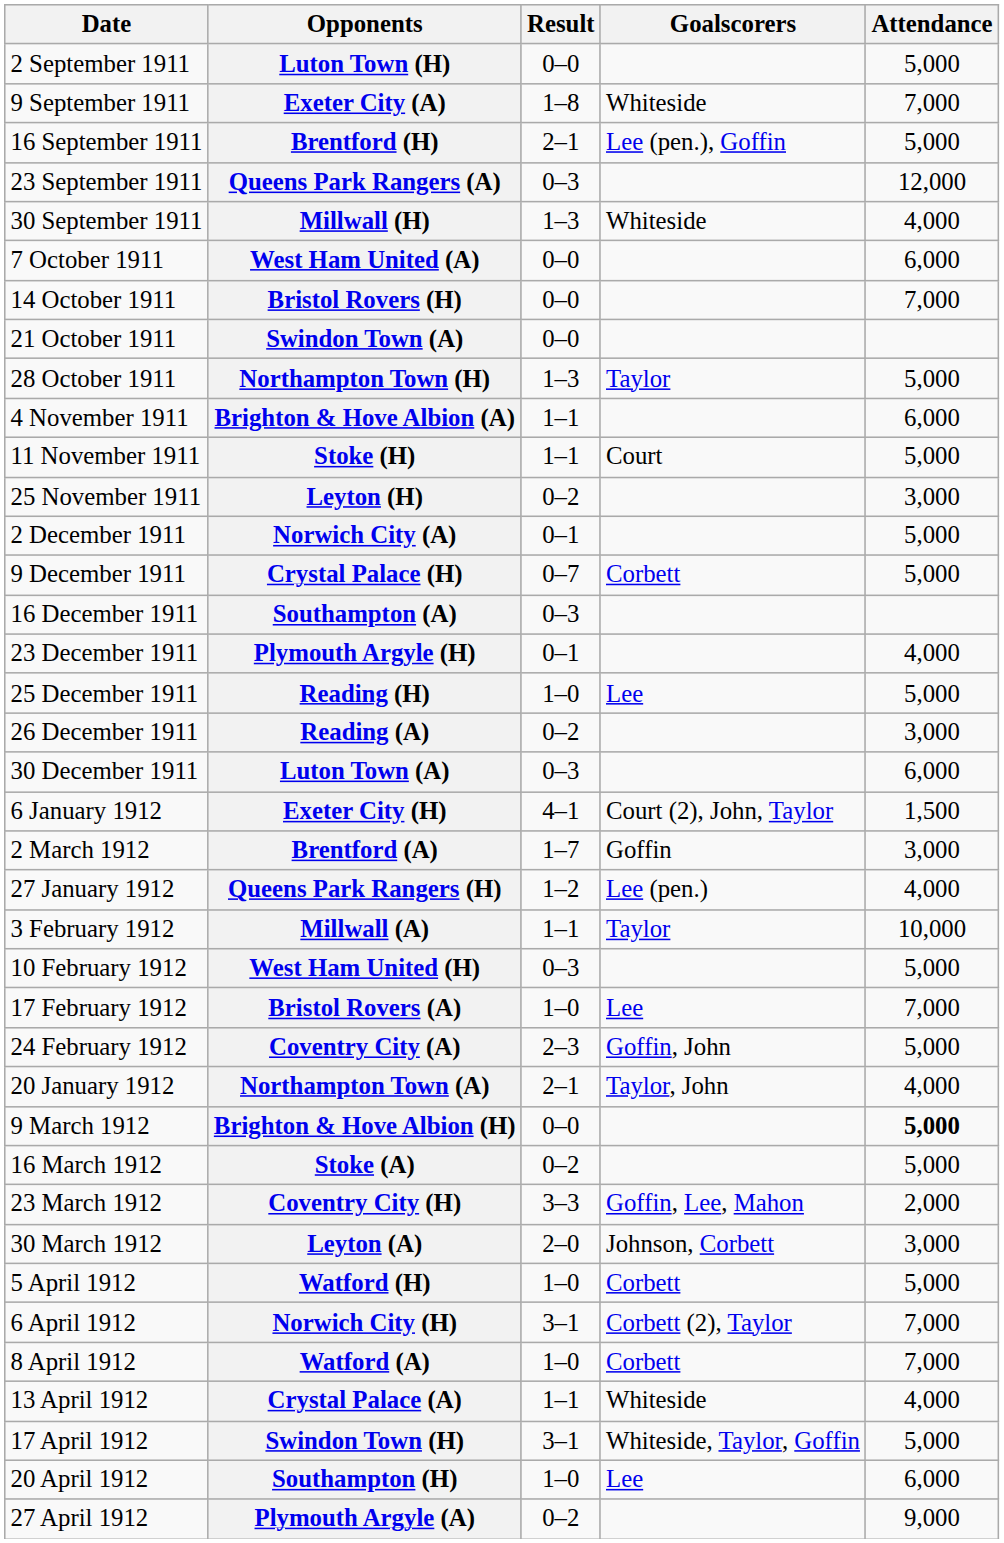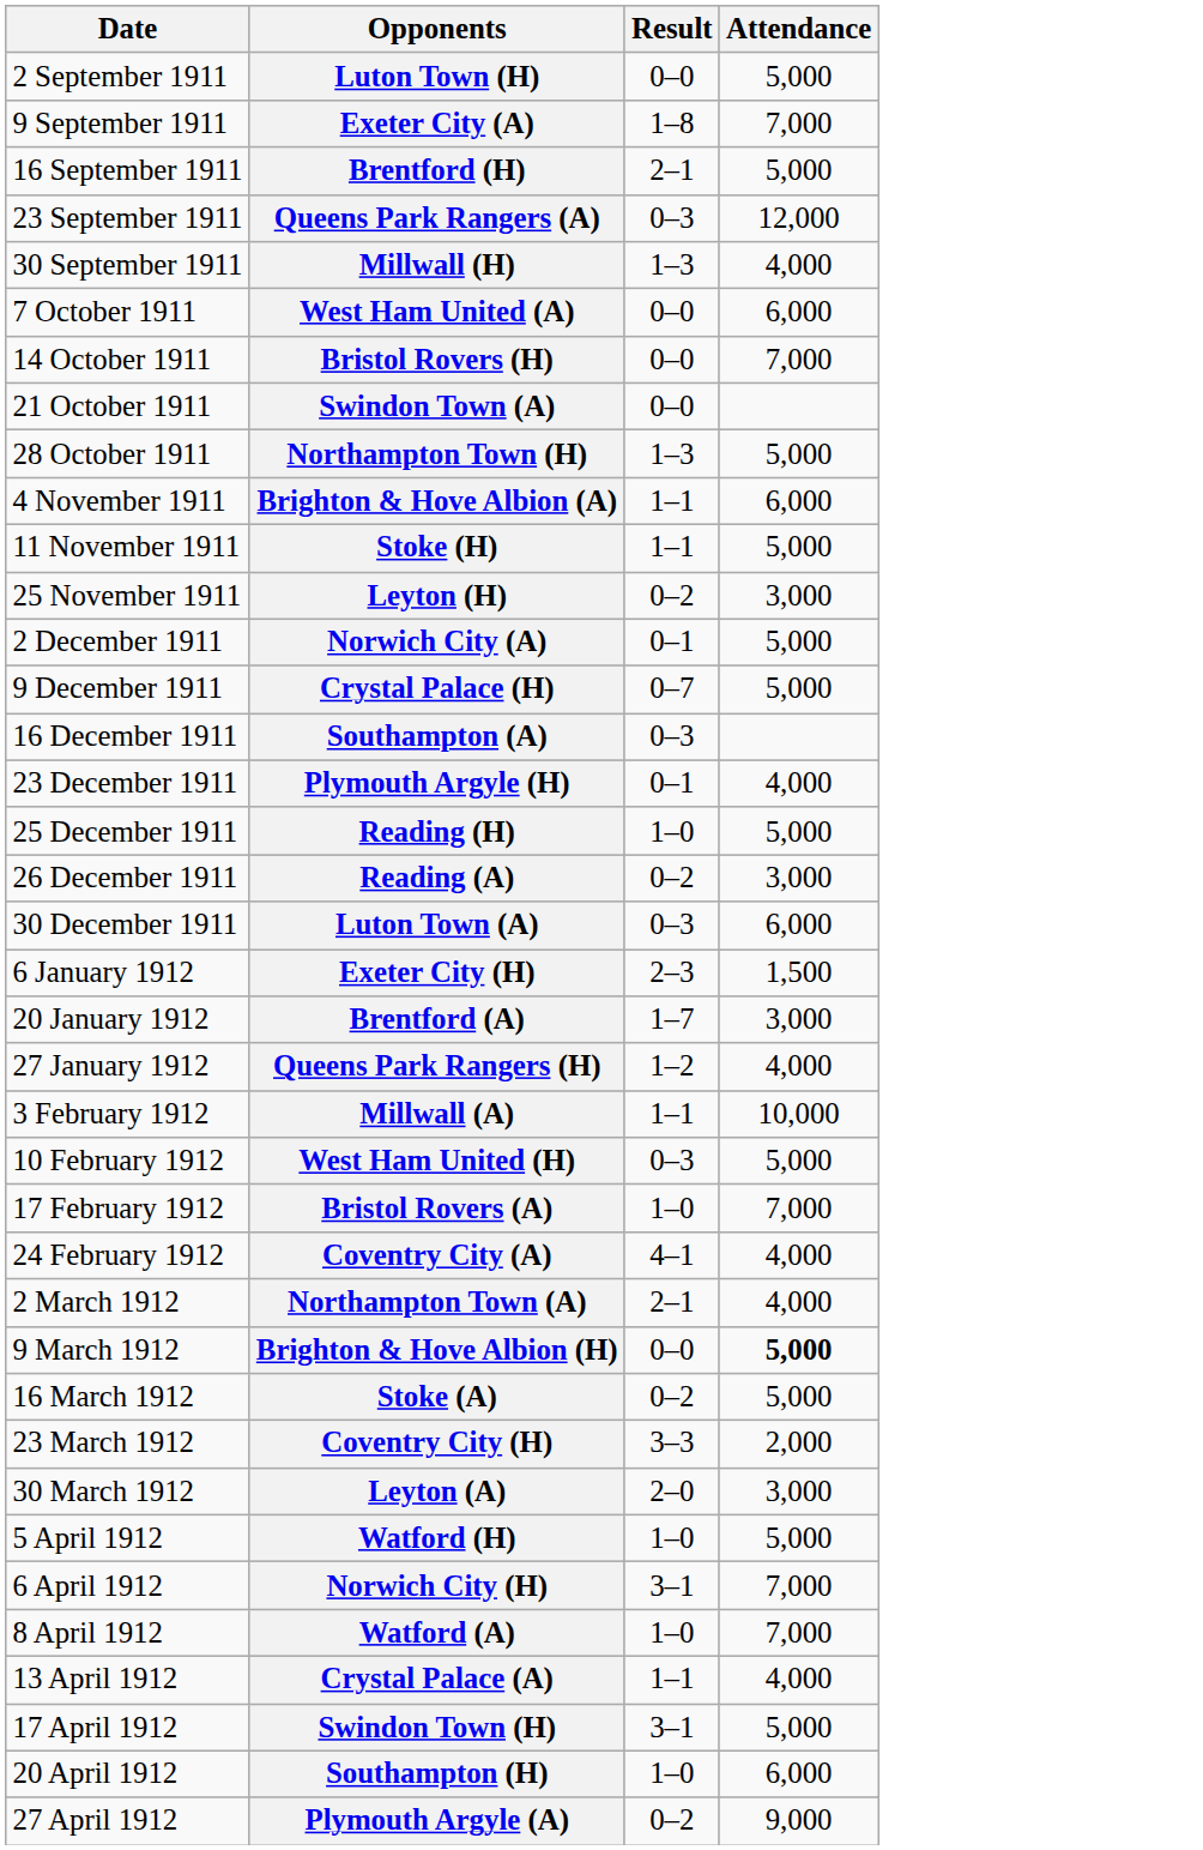 <table class="wikitable plainrowheaders sortable">
 <tr>
 <th scope=col>Date</th>
 <th scope=col>Opponents</th>
 <th scope=col>Result</th>
-<th scope=col class=unsortable>Goalscorers</th>
 <th scope=col>Attendance</th>
 </tr>
 <tr>
 <td>2 September 1911</td>
 <th scope=row><a href='#'>Luton Town</a> (H)</th>
 <td align=center>0–0</td>
-<td></td>
 <td align=center>5,000</td>
 </tr>
 <tr>
 <td>9 September 1911</td>
 <th scope=row><a href='#'>Exeter City</a> (A)</th>
 <td align=center>1–8</td>
-<td>Whiteside</td>
 <td align=center>7,000</td>
 </tr>
 <tr>
 <td>16 September 1911</td>
 <th scope=row><a href='#'>Brentford</a> (H)</th>
 <td align=center>2–1</td>
-<td><a href='#'>Lee</a> (pen.), <a href='#'>Goffin</a></td>
 <td align=center>5,000</td>
 </tr>
 <tr>
 <td>23 September 1911</td>
 <th scope=row><a href='#'>Queens Park Rangers</a> (A)</th>
 <td align=center>0–3</td>
-<td></td>
 <td align=center>12,000</td>
 </tr>
 <tr>
 <td>30 September 1911</td>
 <th scope=row><a href='#'>Millwall</a> (H)</th>
 <td align=center>1–3</td>
-<td>Whiteside</td>
 <td align=center>4,000</td>
 </tr>
 <tr>
 <td>7 October 1911</td>
 <th scope=row><a href='#'>West Ham United</a> (A)</th>
 <td align=center>0–0</td>
-<td></td>
 <td align=center>6,000</td>
 </tr>
 <tr>
 <td>14 October 1911</td>
 <th scope=row><a href='#'>Bristol Rovers</a> (H)</th>
 <td align=center>0–0</td>
-<td></td>
 <td align=center>7,000</td>
 </tr>
 <tr>
 <td>21 October 1911</td>
 <th scope=row><a href='#'>Swindon Town</a> (A)</th>
 <td align=center>0–0</td>
-<td></td>
 <td align=center></td>
 </tr>
 <tr>
 <td>28 October 1911</td>
 <th scope=row><a href='#'>Northampton Town</a> (H)</th>
 <td align=center>1–3</td>
-<td><a href='#'>Taylor</a></td>
 <td align=center>5,000</td>
 </tr>
 <tr>
 <td>4 November 1911</td>
 <th scope=row><a href='#'>Brighton & Hove Albion</a> (A)</th>
 <td align=center>1–1</td>
-<td></td>
 <td align=center>6,000</td>
 </tr>
 <tr>
 <td>11 November 1911</td>
 <th scope=row><a href='#'>Stoke</a> (H)</th>
 <td align=center>1–1</td>
-<td>Court</td>
 <td align=center>5,000</td>
 </tr>
 <tr>
 <td>25 November 1911</td>
 <th scope=row><a href='#'>Leyton</a> (H)</th>
 <td align=center>0–2</td>
-<td></td>
 <td align=center>3,000</td>
 </tr>
 <tr>
 <td>2 December 1911</td>
 <th scope=row><a href='#'>Norwich City</a> (A)</th>
 <td align=center>0–1</td>
-<td></td>
 <td align=center>5,000</td>
 </tr>
 <tr>
 <td>9 December 1911</td>
 <th scope=row><a href='#'>Crystal Palace</a> (H)</th>
 <td align=center>0–7</td>
-<td><a href='#'>Corbett</a></td>
 <td align=center>5,000</td>
 </tr>
 <tr>
 <td>16 December 1911</td>
 <th scope=row><a href='#'>Southampton</a> (A)</th>
 <td align=center>0–3</td>
-<td></td>
 <td align=center></td>
 </tr>
 <tr>
 <td>23 December 1911</td>
 <th scope=row><a href='#'>Plymouth Argyle</a> (H)</th>
 <td align=center>0–1</td>
-<td></td>
 <td align=center>4,000</td>
 </tr>
 <tr>
 <td>25 December 1911</td>
 <th scope=row><a href='#'>Reading</a> (H)</th>
 <td align=center>1–0</td>
-<td><a href='#'>Lee</a></td>
 <td align=center>5,000</td>
 </tr>
 <tr>
 <td>26 December 1911</td>
 <th scope=row><a href='#'>Reading</a> (A)</th>
 <td align=center>0–2</td>
-<td></td>
 <td align=center>3,000</td>
 </tr>
 <tr>
 <td>30 December 1911</td>
 <th scope=row><a href='#'>Luton Town</a> (A)</th>
 <td align=center>0–3</td>
-<td></td>
 <td align=center>6,000</td>
 </tr>
 <tr>
 <td>6 January 1912</td>
 <th scope=row><a href='#'>Exeter City</a> (H)</th>
-<td align=center>4–1</td>
-<td>Court (2), John, <a href='#'>Taylor</a></td>
+<td align=center>2–3</td>
 <td align=center>1,500</td>
 </tr>
 <tr>
-<td>2 March 1912</td>
+<td>20 January 1912</td>
 <th scope=row><a href='#'>Brentford</a> (A)</th>
 <td align=center>1–7</td>
-<td>Goffin</td>
 <td align=center>3,000</td>
 </tr>
 <tr>
 <td>27 January 1912</td>
 <th scope=row><a href='#'>Queens Park Rangers</a> (H)</th>
 <td align=center>1–2</td>
-<td><a href='#'>Lee</a> (pen.)</td>
 <td align=center>4,000</td>
 </tr>
 <tr>
 <td>3 February 1912</td>
 <th scope=row><a href='#'>Millwall</a> (A)</th>
 <td align=center>1–1</td>
-<td><a href='#'>Taylor</a></td>
 <td align=center>10,000</td>
 </tr>
 <tr>
 <td>10 February 1912</td>
 <th scope=row><a href='#'>West Ham United</a> (H)</th>
 <td align=center>0–3</td>
-<td></td>
 <td align=center>5,000</td>
 </tr>
 <tr>
 <td>17 February 1912</td>
 <th scope=row><a href='#'>Bristol Rovers</a> (A)</th>
 <td align=center>1–0</td>
-<td><a href='#'>Lee</a></td>
 <td align=center>7,000</td>
 </tr>
 <tr>
 <td>24 February 1912</td>
 <th scope=row><a href='#'>Coventry City</a> (A)</th>
-<td align=center>2–3</td>
-<td><a href='#'>Goffin</a>, John</td>
-<td align=center>5,000</td>
+<td align=center>4–1</td>
+<td align=center>4,000</td>
 </tr>
 <tr>
-<td>20 January 1912</td>
+<td>2 March 1912</td>
 <th scope=row><a href='#'>Northampton Town</a> (A)</th>
 <td align=center>2–1</td>
-<td><a href='#'>Taylor</a>, John</td>
 <td align=center>4,000</td>
 </tr>
 <tr>
 <td>9 March 1912</td>
 <th scope=row><a href='#'>Brighton & Hove Albion</a> (H)</th>
 <td align=center>0–0</td>
-<td></td>
 <td align=center><strong>5,000</strong></td>
 </tr>
 <tr>
 <td>16 March 1912</td>
 <th scope=row><a href='#'>Stoke</a> (A)</th>
 <td align=center>0–2</td>
-<td></td>
 <td align=center>5,000</td>
 </tr>
 <tr>
 <td>23 March 1912</td>
 <th scope=row><a href='#'>Coventry City</a> (H)</th>
 <td align=center>3–3</td>
-<td><a href='#'>Goffin</a>, <a href='#'>Lee</a>, <a href='#'>Mahon</a></td>
 <td align=center>2,000</td>
 </tr>
 <tr>
 <td>30 March 1912</td>
 <th scope=row><a href='#'>Leyton</a> (A)</th>
 <td align=center>2–0</td>
-<td>Johnson, <a href='#'>Corbett</a></td>
 <td align=center>3,000</td>
 </tr>
 <tr>
 <td>5 April 1912</td>
 <th scope=row><a href='#'>Watford</a> (H)</th>
 <td align=center>1–0</td>
-<td><a href='#'>Corbett</a></td>
 <td align=center>5,000</td>
 </tr>
 <tr>
 <td>6 April 1912</td>
 <th scope=row><a href='#'>Norwich City</a> (H)</th>
 <td align=center>3–1</td>
-<td><a href='#'>Corbett</a> (2), <a href='#'>Taylor</a></td>
 <td align=center>7,000</td>
 </tr>
 <tr>
 <td>8 April 1912</td>
 <th scope=row><a href='#'>Watford</a> (A)</th>
 <td align=center>1–0</td>
-<td><a href='#'>Corbett</a></td>
 <td align=center>7,000</td>
 </tr>
 <tr>
 <td>13 April 1912</td>
 <th scope=row><a href='#'>Crystal Palace</a> (A)</th>
 <td align=center>1–1</td>
-<td>Whiteside</td>
 <td align=center>4,000</td>
 </tr>
 <tr>
 <td>17 April 1912</td>
 <th scope=row><a href='#'>Swindon Town</a> (H)</th>
 <td align=center>3–1</td>
-<td>Whiteside, <a href='#'>Taylor</a>, <a href='#'>Goffin</a></td>
 <td align=center>5,000</td>
 </tr>
 <tr>
 <td>20 April 1912</td>
 <th scope=row><a href='#'>Southampton</a> (H)</th>
 <td align=center>1–0</td>
-<td><a href='#'>Lee</a></td>
 <td align=center>6,000</td>
 </tr>
 <tr>
 <td>27 April 1912</td>
 <th scope=row><a href='#'>Plymouth Argyle</a> (A)</th>
 <td align=center>0–2</td>
-<td></td>
 <td align=center>9,000</td>
 </tr>
 </table>
